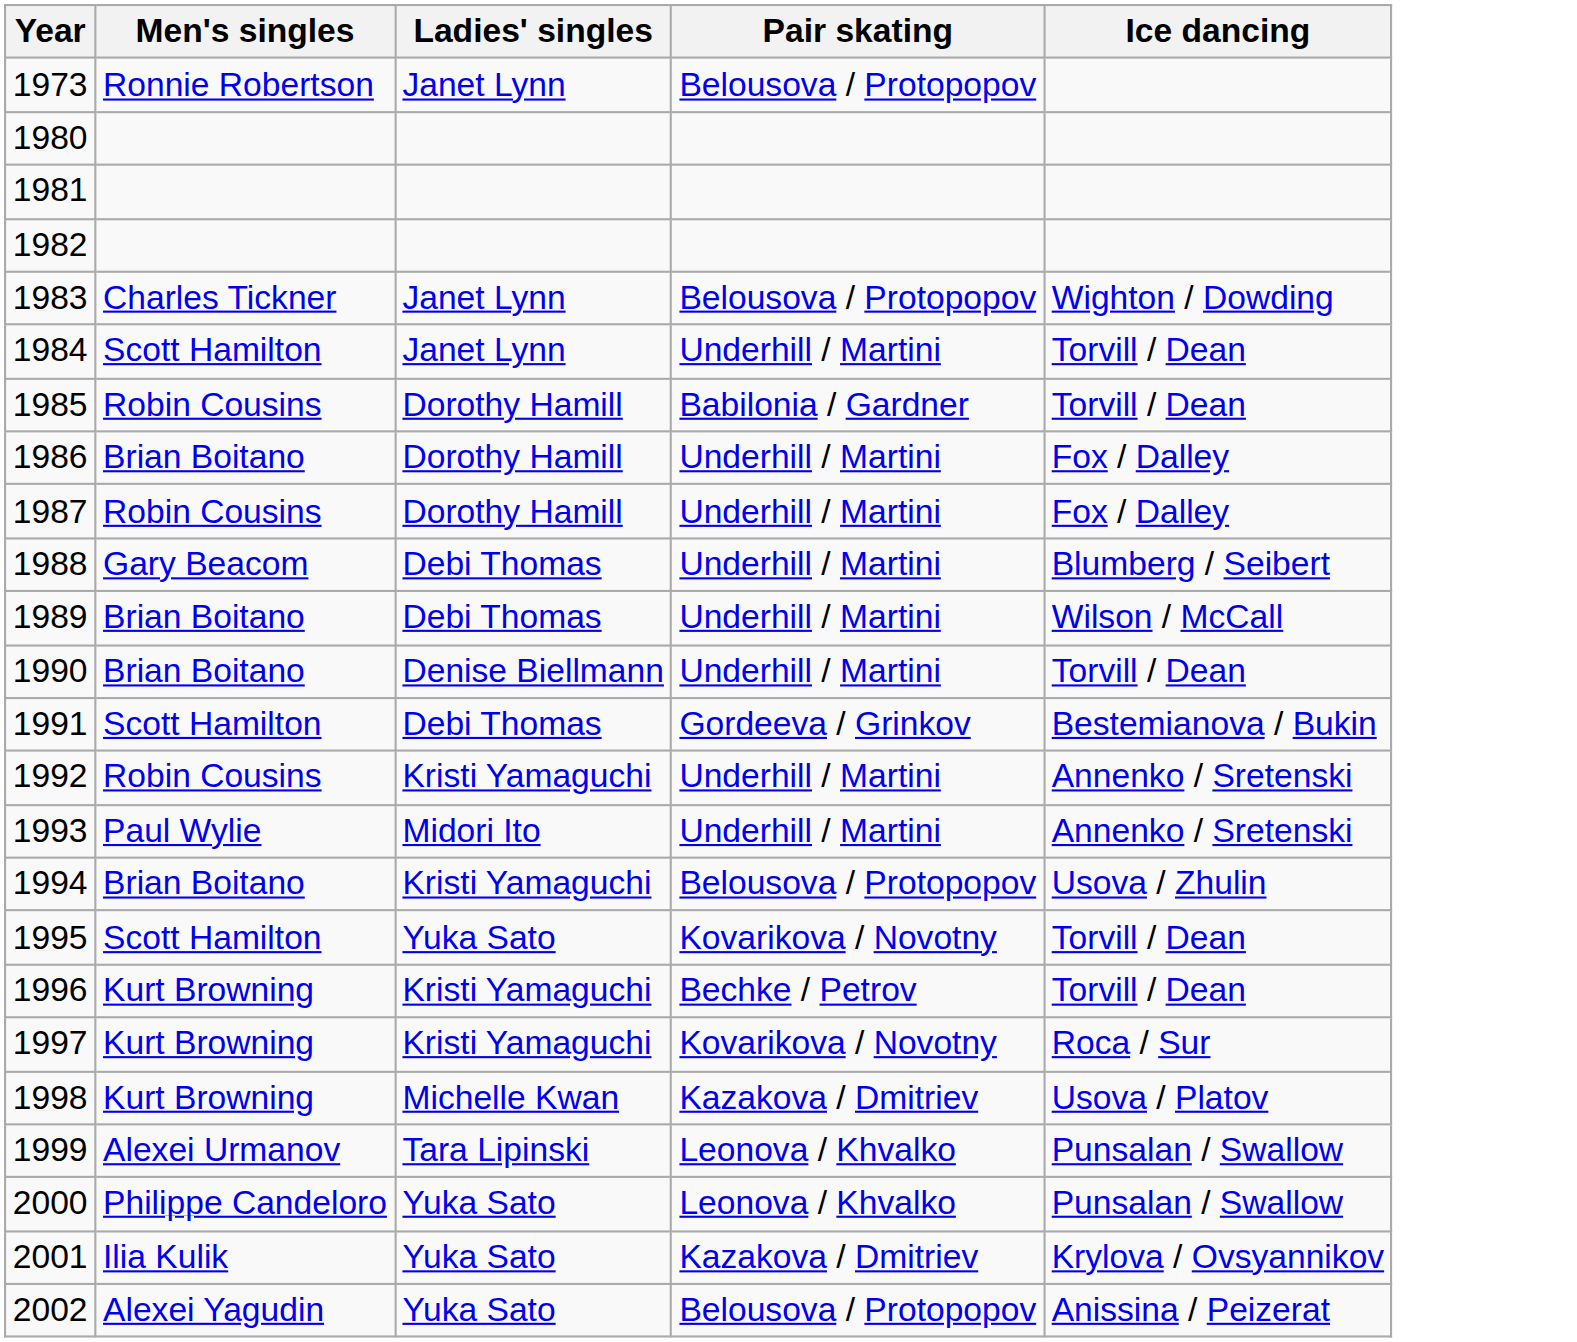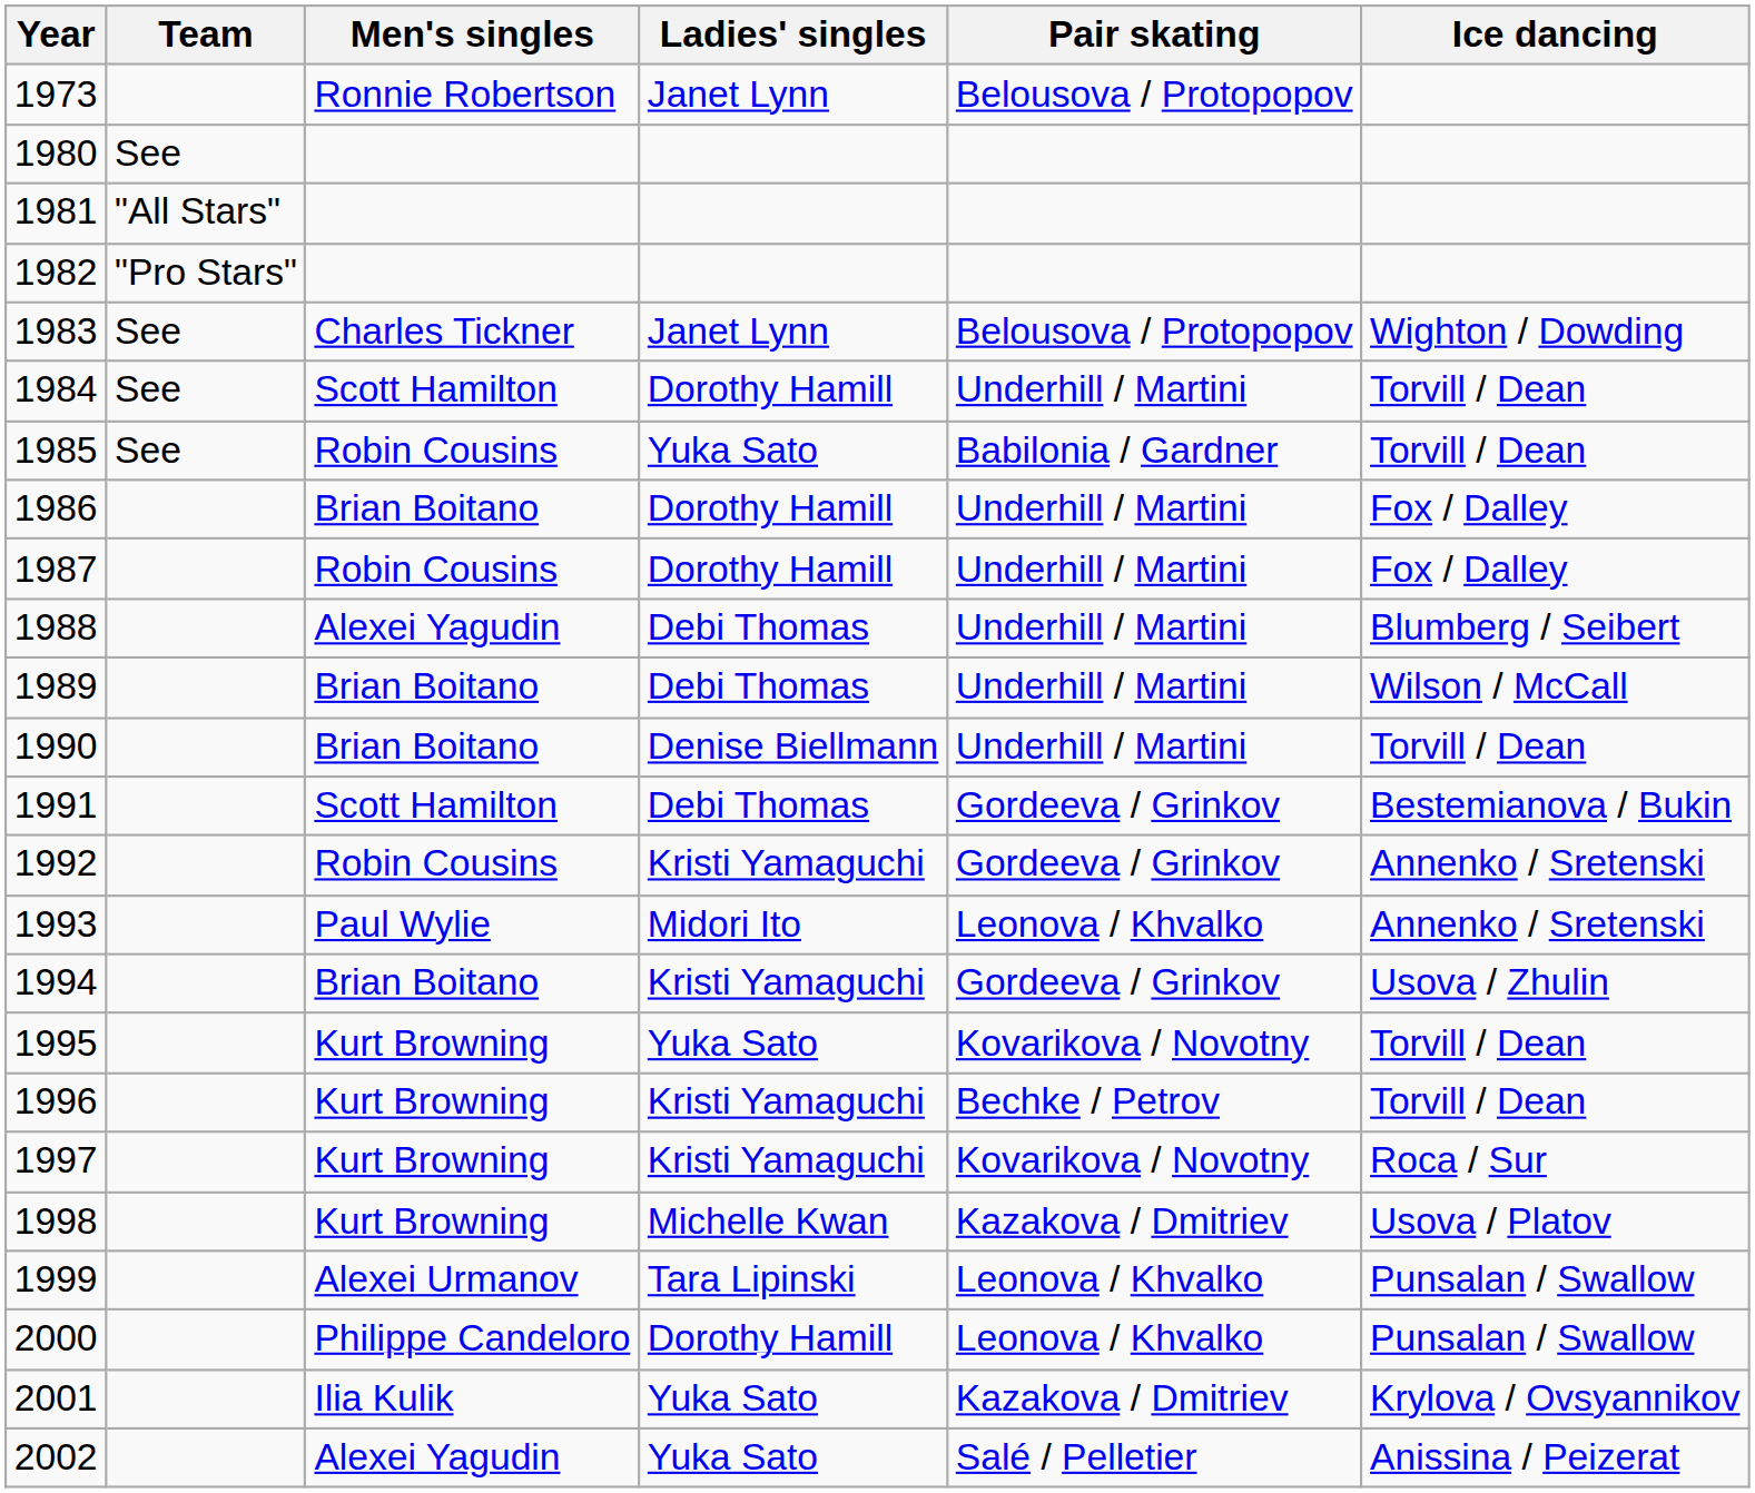 <table class="wikitable">
 <tr ---->
 <th>Year</th>
+<th>Team</th>
 <th>Men's singles</th>
 <th>Ladies' singles</th>
 <th>Pair skating</th>
 <th>Ice dancing</th>
 </tr>
 <tr ---->
 <td>1973</td>
+<td></td>
 <td><a href='#'>Ronnie Robertson</a></td>
 <td><a href='#'>Janet Lynn</a></td>
 <td><a href='#'>Belousova</a> / <a href='#'>Protopopov</a></td>
 <td></td>
 </tr>
 <tr ---->
 <td>1980</td>
+<td>See</td>
 <td></td>
 <td></td>
 <td></td>
 <td></td>
 </tr>
 <tr ---->
 <td>1981</td>
+<td>"All Stars"</td>
 <td></td>
 <td></td>
 <td></td>
 <td></td>
 </tr>
 <tr ---->
 <td>1982</td>
+<td>"Pro Stars"</td>
 <td></td>
 <td></td>
 <td></td>
 <td></td>
 </tr>
 <tr ---->
 <td>1983</td>
+<td>See</td>
 <td><a href='#'>Charles Tickner</a></td>
 <td><a href='#'>Janet Lynn</a></td>
 <td><a href='#'>Belousova</a> / <a href='#'>Protopopov</a></td>
 <td><a href='#'>Wighton</a> / <a href='#'>Dowding</a></td>
 </tr>
 <tr ---->
 <td>1984</td>
+<td>See</td>
 <td><a href='#'>Scott Hamilton</a></td>
-<td><a href='#'>Janet Lynn</a></td>
+<td><a href='#'>Dorothy Hamill</a></td>
 <td><a href='#'>Underhill</a> / <a href='#'>Martini</a></td>
 <td><a href='#'>Torvill</a> / <a href='#'>Dean</a></td>
 </tr>
 <tr ---->
 <td>1985</td>
+<td>See</td>
 <td><a href='#'>Robin Cousins</a></td>
-<td><a href='#'>Dorothy Hamill</a></td>
+<td><a href='#'>Yuka Sato</a></td>
 <td><a href='#'>Babilonia</a> / <a href='#'>Gardner</a></td>
 <td><a href='#'>Torvill</a> / <a href='#'>Dean</a></td>
 </tr>
 <tr ---->
 <td>1986</td>
+<td></td>
 <td><a href='#'>Brian Boitano</a></td>
 <td><a href='#'>Dorothy Hamill</a></td>
 <td><a href='#'>Underhill</a> / <a href='#'>Martini</a></td>
 <td><a href='#'>Fox</a> / <a href='#'>Dalley</a></td>
 </tr>
 <tr ---->
 <td>1987</td>
+<td></td>
 <td><a href='#'>Robin Cousins</a></td>
 <td><a href='#'>Dorothy Hamill</a></td>
 <td><a href='#'>Underhill</a> / <a href='#'>Martini</a></td>
 <td><a href='#'>Fox</a> / <a href='#'>Dalley</a></td>
 </tr>
 <tr ---->
 <td>1988</td>
-<td><a href='#'>Gary Beacom</a></td>
+<td></td>
+<td><a href='#'>Alexei Yagudin</a></td>
 <td><a href='#'>Debi Thomas</a></td>
 <td><a href='#'>Underhill</a> / <a href='#'>Martini</a></td>
 <td><a href='#'>Blumberg</a> / <a href='#'>Seibert</a></td>
 </tr>
 <tr ---->
 <td>1989</td>
+<td></td>
 <td><a href='#'>Brian Boitano</a></td>
 <td><a href='#'>Debi Thomas</a></td>
 <td><a href='#'>Underhill</a> / <a href='#'>Martini</a></td>
 <td><a href='#'>Wilson</a> / <a href='#'>McCall</a></td>
 </tr>
 <tr ---->
 <td>1990</td>
+<td></td>
 <td><a href='#'>Brian Boitano</a></td>
 <td><a href='#'>Denise Biellmann</a></td>
 <td><a href='#'>Underhill</a> / <a href='#'>Martini</a></td>
 <td><a href='#'>Torvill</a> / <a href='#'>Dean</a></td>
 </tr>
 <tr ---->
 <td>1991</td>
+<td></td>
 <td><a href='#'>Scott Hamilton</a></td>
 <td><a href='#'>Debi Thomas</a></td>
 <td><a href='#'>Gordeeva</a> / <a href='#'>Grinkov</a></td>
 <td><a href='#'>Bestemianova</a> / <a href='#'>Bukin</a></td>
 </tr>
 <tr ---->
 <td>1992</td>
+<td></td>
 <td><a href='#'>Robin Cousins</a></td>
 <td><a href='#'>Kristi Yamaguchi</a></td>
-<td><a href='#'>Underhill</a> / <a href='#'>Martini</a></td>
+<td><a href='#'>Gordeeva</a> / <a href='#'>Grinkov</a></td>
 <td><a href='#'>Annenko</a> / <a href='#'>Sretenski</a></td>
 </tr>
 <tr ---->
 <td>1993</td>
+<td></td>
 <td><a href='#'>Paul Wylie</a></td>
 <td><a href='#'>Midori Ito</a></td>
-<td><a href='#'>Underhill</a> / <a href='#'>Martini</a></td>
+<td><a href='#'>Leonova</a> / <a href='#'>Khvalko</a></td>
 <td><a href='#'>Annenko</a> / <a href='#'>Sretenski</a></td>
 </tr>
 <tr ---->
 <td>1994</td>
+<td></td>
 <td><a href='#'>Brian Boitano</a></td>
 <td><a href='#'>Kristi Yamaguchi</a></td>
-<td><a href='#'>Belousova</a> / <a href='#'>Protopopov</a></td>
+<td><a href='#'>Gordeeva</a> / <a href='#'>Grinkov</a></td>
 <td><a href='#'>Usova</a> / <a href='#'>Zhulin</a></td>
 </tr>
 <tr ---->
 <td>1995</td>
-<td><a href='#'>Scott Hamilton</a></td>
+<td></td>
+<td><a href='#'>Kurt Browning</a></td>
 <td><a href='#'>Yuka Sato</a></td>
 <td><a href='#'>Kovarikova</a> / <a href='#'>Novotny</a></td>
 <td><a href='#'>Torvill</a> / <a href='#'>Dean</a></td>
 </tr>
 <tr ---->
 <td>1996</td>
+<td></td>
 <td><a href='#'>Kurt Browning</a></td>
 <td><a href='#'>Kristi Yamaguchi</a></td>
 <td><a href='#'>Bechke</a> / <a href='#'>Petrov</a></td>
 <td><a href='#'>Torvill</a> / <a href='#'>Dean</a></td>
 </tr>
 <tr ---->
 <td>1997</td>
+<td></td>
 <td><a href='#'>Kurt Browning</a></td>
 <td><a href='#'>Kristi Yamaguchi</a></td>
 <td><a href='#'>Kovarikova</a> / <a href='#'>Novotny</a></td>
 <td><a href='#'>Roca</a> / <a href='#'>Sur</a></td>
 </tr>
 <tr ---->
 <td>1998</td>
+<td></td>
 <td><a href='#'>Kurt Browning</a></td>
 <td><a href='#'>Michelle Kwan</a></td>
 <td><a href='#'>Kazakova</a> / <a href='#'>Dmitriev</a></td>
 <td><a href='#'>Usova</a> / <a href='#'>Platov</a></td>
 </tr>
 <tr ---->
 <td>1999</td>
+<td></td>
 <td><a href='#'>Alexei Urmanov</a></td>
 <td><a href='#'>Tara Lipinski</a></td>
 <td><a href='#'>Leonova</a> / <a href='#'>Khvalko</a></td>
 <td><a href='#'>Punsalan</a> / <a href='#'>Swallow</a></td>
 </tr>
 <tr ---->
 <td>2000</td>
+<td></td>
 <td><a href='#'>Philippe Candeloro</a></td>
-<td><a href='#'>Yuka Sato</a></td>
+<td><a href='#'>Dorothy Hamill</a></td>
 <td><a href='#'>Leonova</a> / <a href='#'>Khvalko</a></td>
 <td><a href='#'>Punsalan</a> / <a href='#'>Swallow</a></td>
 </tr>
 <tr ---->
 <td>2001</td>
+<td></td>
 <td><a href='#'>Ilia Kulik</a></td>
 <td><a href='#'>Yuka Sato</a></td>
 <td><a href='#'>Kazakova</a> / <a href='#'>Dmitriev</a></td>
 <td><a href='#'>Krylova</a> / <a href='#'>Ovsyannikov</a></td>
 </tr>
 <tr ---->
 <td>2002</td>
+<td></td>
 <td><a href='#'>Alexei Yagudin</a></td>
 <td><a href='#'>Yuka Sato</a></td>
-<td><a href='#'>Belousova</a> / <a href='#'>Protopopov</a></td>
+<td><a href='#'>Salé</a> / <a href='#'>Pelletier</a></td>
 <td><a href='#'>Anissina</a> / <a href='#'>Peizerat</a></td>
 </tr>
 </table>
